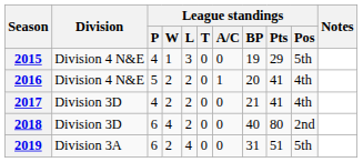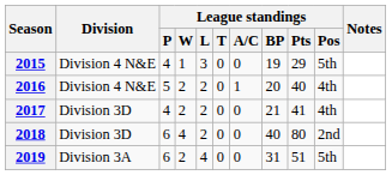 <table class="wikitable sortable">
 <tr>
 <th scope="col" rowspan="2">Season</th>
 <th scope="col" rowspan="2">Division</th>
 <th scope="col" colspan="8">League standings</th>
 <th scope="col" rowspan="2">Notes</th>
 </tr>
 <tr>
 <th scope="col">P</th>
 <th scope="col">W</th>
 <th scope="col">L</th>
 <th scope="col">T</th>
 <th scope="col">A/C</th>
 <th scope="col">BP</th>
 <th scope="col">Pts</th>
 <th scope="col">Pos</th>
 </tr>
 <tr>
 <th scope="row"><a href='#'>2015</a></th>
 <td>Division 4 N&E</td>
 <td>4</td>
 <td>1</td>
 <td>3</td>
 <td>0</td>
 <td>0</td>
 <td>19</td>
 <td>29</td>
 <td>5th</td>
 <td style="background: white;"></td>
 </tr>
 <tr>
 <th scope="row"><a href='#'>2016</a></th>
 <td>Division 4 N&E</td>
 <td>5</td>
 <td>2</td>
 <td>2</td>
 <td>0</td>
 <td>1</td>
 <td>20</td>
-<td>41</td>
+<td>40</td>
 <td>4th</td>
 <td style="background: white;"></td>
 </tr>
 <tr>
 <th scope="row"><a href='#'>2017</a></th>
 <td>Division 3D</td>
 <td>4</td>
 <td>2</td>
 <td>2</td>
 <td>0</td>
 <td>0</td>
 <td>21</td>
 <td>41</td>
 <td>4th</td>
 <td style="background: white;"></td>
 </tr>
 <tr>
 <th scope="row"><a href='#'>2018</a></th>
 <td>Division 3D</td>
 <td>6</td>
 <td>4</td>
 <td>2</td>
 <td>0</td>
 <td>0</td>
 <td>40</td>
 <td>80</td>
 <td>2nd</td>
 <td style="background: white;"></td>
 </tr>
 <tr>
 <th scope="row"><a href='#'>2019</a></th>
 <td>Division 3A</td>
 <td>6</td>
 <td>2</td>
 <td>4</td>
 <td>0</td>
 <td>0</td>
 <td>31</td>
 <td>51</td>
 <td>5th</td>
 <td style="background: white;"></td>
 </tr>
 </table>
